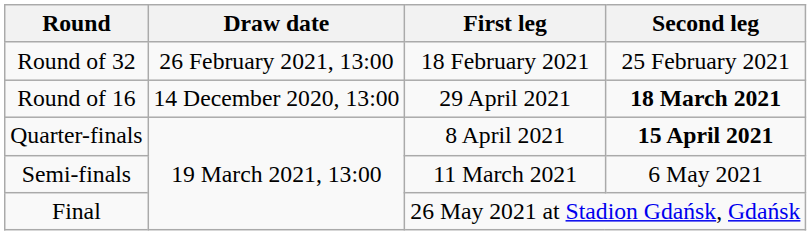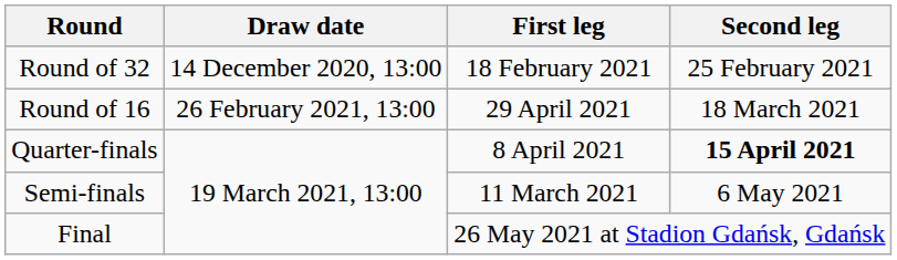 <table class="wikitable" style="text-align:center">
 <tr>
 <th>Round</th>
 <th>Draw date</th>
 <th>First leg</th>
 <th>Second leg</th>
 </tr>
 <tr>
 <td>Round of 32</td>
-<td>26 February 2021, 13:00</td>
+<td>14 December 2020, 13:00</td>
 <td>18 February 2021</td>
 <td>25 February 2021</td>
 </tr>
 <tr>
 <td>Round of 16</td>
-<td>14 December 2020, 13:00</td>
+<td>26 February 2021, 13:00</td>
 <td>29 April 2021</td>
-<td><strong>18 March 2021</strong></td>
+<td>18 March 2021</td>
 </tr>
 <tr>
 <td>Quarter-finals</td>
 <td rowspan="3">19 March 2021, 13:00</td>
 <td>8 April 2021</td>
 <td><strong>15 April 2021</strong></td>
 </tr>
 <tr>
 <td>Semi-finals</td>
 <td>11 March 2021</td>
 <td>6 May 2021</td>
 </tr>
 <tr>
 <td>Final</td>
 <td colspan="2">26 May 2021 at <a href='#'>Stadion Gdańsk</a>, <a href='#'>Gdańsk</a></td>
 </tr>
 </table>
